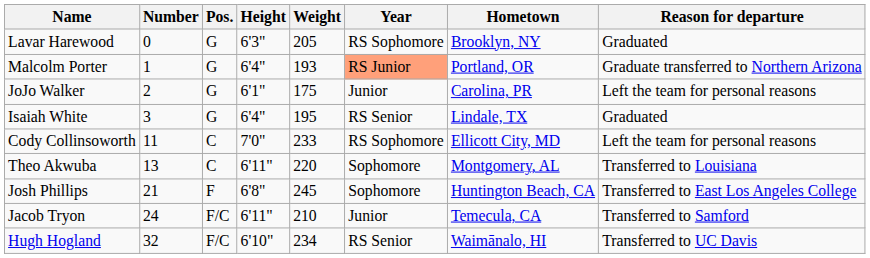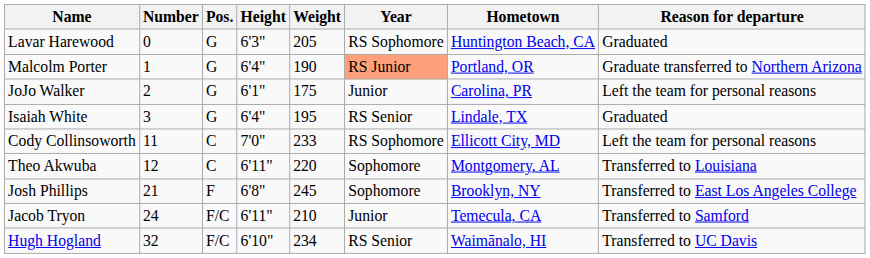 <table class="wikitable sortable" border="1">
 <tr>
 <th>Name</th>
 <th>Number</th>
 <th>Pos.</th>
 <th>Height</th>
 <th>Weight</th>
 <th>Year</th>
 <th>Hometown</th>
 <th class="unsortable">Reason for departure</th>
 </tr>
 <tr>
 <td>Lavar Harewood</td>
 <td>0</td>
 <td>G</td>
 <td>6'3"</td>
 <td>205</td>
 <td>RS Sophomore</td>
-<td><a href='#'>Brooklyn, NY</a></td>
+<td><a href='#'>Huntington Beach, CA</a></td>
 <td>Graduated</td>
 </tr>
 <tr>
 <td>Malcolm Porter</td>
 <td>1</td>
 <td>G</td>
 <td>6'4"</td>
-<td>193</td>
+<td>190</td>
 <td style="background: lightsalmon;">RS Junior</td>
 <td><a href='#'>Portland, OR</a></td>
 <td>Graduate transferred to <a href='#'>Northern Arizona</a></td>
 </tr>
 <tr>
 <td>JoJo Walker</td>
 <td>2</td>
 <td>G</td>
 <td>6'1"</td>
 <td>175</td>
 <td>Junior</td>
 <td><a href='#'>Carolina, PR</a></td>
 <td>Left the team for personal reasons</td>
 </tr>
 <tr>
 <td>Isaiah White</td>
 <td>3</td>
 <td>G</td>
 <td>6'4"</td>
 <td>195</td>
 <td>RS Senior</td>
 <td><a href='#'>Lindale, TX</a></td>
 <td>Graduated</td>
 </tr>
 <tr>
 <td>Cody Collinsoworth</td>
 <td>11</td>
 <td>C</td>
 <td>7'0"</td>
 <td>233</td>
 <td>RS Sophomore</td>
 <td><a href='#'>Ellicott City, MD</a></td>
 <td>Left the team for personal reasons</td>
 </tr>
 <tr>
 <td>Theo Akwuba</td>
-<td>13</td>
+<td>12</td>
 <td>C</td>
 <td>6'11"</td>
 <td>220</td>
 <td>Sophomore</td>
 <td><a href='#'>Montgomery, AL</a></td>
 <td>Transferred to <a href='#'>Louisiana</a></td>
 </tr>
 <tr>
 <td>Josh Phillips</td>
 <td>21</td>
 <td>F</td>
 <td>6'8"</td>
 <td>245</td>
 <td>Sophomore</td>
-<td><a href='#'>Huntington Beach, CA</a></td>
+<td><a href='#'>Brooklyn, NY</a></td>
 <td>Transferred to <a href='#'>East Los Angeles College</a></td>
 </tr>
 <tr>
 <td>Jacob Tryon</td>
 <td>24</td>
 <td>F/C</td>
 <td>6'11"</td>
 <td>210</td>
 <td>Junior</td>
 <td><a href='#'>Temecula, CA</a></td>
 <td>Transferred to <a href='#'>Samford</a></td>
 </tr>
 <tr>
 <td><a href='#'>Hugh Hogland</a></td>
 <td>32</td>
 <td>F/C</td>
 <td>6'10"</td>
 <td>234</td>
 <td>RS Senior</td>
 <td><a href='#'>Waimānalo, HI</a></td>
 <td>Transferred to <a href='#'>UC Davis</a></td>
 </tr>
 </table>
